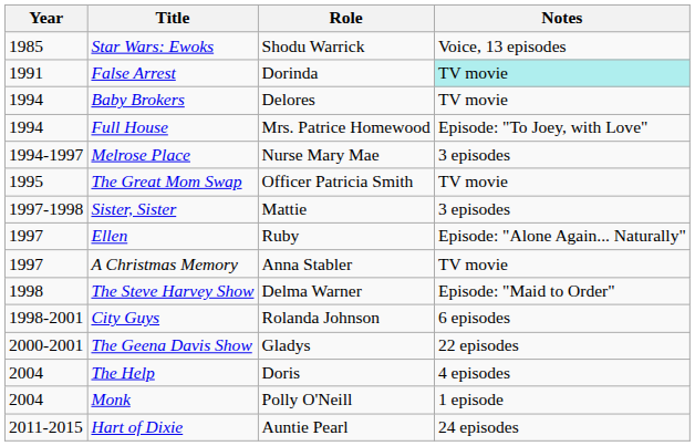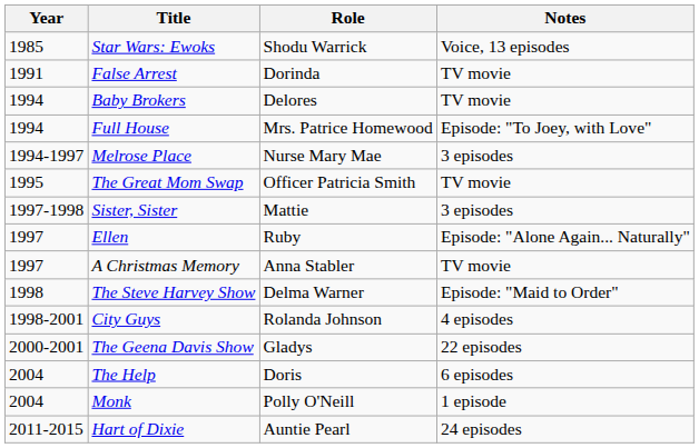 <table class="wikitable sortable">
 <tr>
 <th>Year</th>
 <th>Title</th>
 <th>Role</th>
 <th class="unsortable">Notes</th>
 </tr>
 <tr>
 <td>1985</td>
 <td><em><a href='#'>Star Wars: Ewoks</a></em></td>
 <td>Shodu Warrick</td>
 <td>Voice, 13 episodes</td>
 </tr>
 <tr>
 <td>1991</td>
 <td><em><a href='#'>False Arrest</a></em></td>
 <td>Dorinda</td>
-<td style="background: paleturquoise;">TV movie</td>
+<td>TV movie</td>
 </tr>
 <tr>
 <td>1994</td>
 <td><em><a href='#'>Baby Brokers</a></em></td>
 <td>Delores</td>
 <td>TV movie</td>
 </tr>
 <tr>
 <td>1994</td>
 <td><em><a href='#'>Full House</a></em></td>
 <td>Mrs. Patrice Homewood</td>
 <td>Episode: "To Joey, with Love"</td>
 </tr>
 <tr>
 <td>1994-1997</td>
 <td><em><a href='#'>Melrose Place</a></em></td>
 <td>Nurse Mary Mae</td>
 <td>3 episodes</td>
 </tr>
 <tr>
 <td>1995</td>
 <td><em><a href='#'>The Great Mom Swap</a></em></td>
 <td>Officer Patricia Smith</td>
 <td>TV movie</td>
 </tr>
 <tr>
 <td>1997-1998</td>
 <td><em><a href='#'>Sister, Sister</a></em></td>
 <td>Mattie</td>
 <td>3 episodes</td>
 </tr>
 <tr>
 <td>1997</td>
 <td><em><a href='#'>Ellen</a></em></td>
 <td>Ruby</td>
 <td>Episode: "Alone Again... Naturally"</td>
 </tr>
 <tr>
 <td>1997</td>
 <td><em>A Christmas Memory</em></td>
 <td>Anna Stabler</td>
 <td>TV movie</td>
 </tr>
 <tr>
 <td>1998</td>
 <td><em><a href='#'>The Steve Harvey Show</a></em></td>
 <td>Delma Warner</td>
 <td>Episode: "Maid to Order"</td>
 </tr>
 <tr>
 <td>1998-2001</td>
 <td><em><a href='#'>City Guys</a></em></td>
 <td>Rolanda Johnson</td>
-<td>6 episodes</td>
+<td>4 episodes</td>
 </tr>
 <tr>
 <td>2000-2001</td>
 <td><em><a href='#'>The Geena Davis Show</a></em></td>
 <td>Gladys</td>
 <td>22 episodes</td>
 </tr>
 <tr>
 <td>2004</td>
 <td><em><a href='#'>The Help</a></em></td>
 <td>Doris</td>
-<td>4 episodes</td>
+<td>6 episodes</td>
 </tr>
 <tr>
 <td>2004</td>
 <td><em><a href='#'>Monk</a></em></td>
 <td>Polly O'Neill</td>
 <td>1 episode</td>
 </tr>
 <tr>
 <td>2011-2015</td>
 <td><em><a href='#'>Hart of Dixie</a></em></td>
 <td>Auntie Pearl</td>
 <td>24 episodes</td>
 </tr>
 </table>
